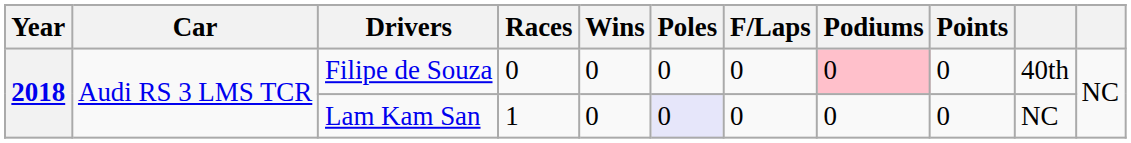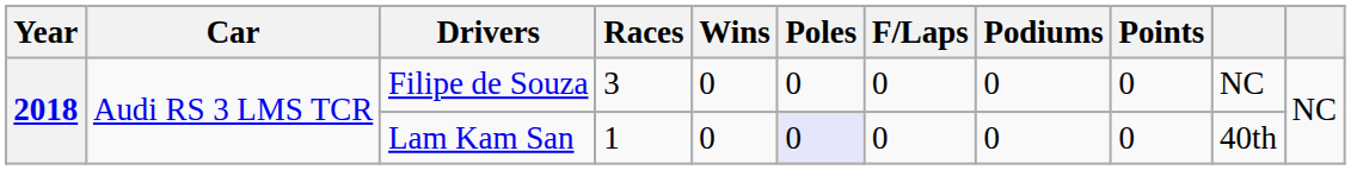 <table class="wikitable" style="font-size:85%">
 <tr>
 <th>Year</th>
 <th>Car</th>
 <th>Drivers</th>
 <th>Races</th>
 <th>Wins</th>
 <th>Poles</th>
 <th>F/Laps</th>
 <th>Podiums</th>
 <th>Points</th>
 <th></th>
 <th></th>
 </tr>
 <tr>
 <th rowspan="2"><a href='#'>2018</a></th>
 <td rowspan="2"><a href='#'>Audi RS 3 LMS TCR</a></td>
 <td> <a href='#'>Filipe de Souza</a></td>
+<td>3</td>
 <td>0</td>
 <td>0</td>
 <td>0</td>
 <td>0</td>
-<td style="background: pink;">0</td>
 <td>0</td>
-<td>40th</td>
+<td>NC</td>
 <td rowspan="2">NC</td>
 </tr>
 <tr>
 <td> <a href='#'>Lam Kam San</a></td>
 <td>1</td>
 <td>0</td>
 <td style="background: lavender;">0</td>
 <td>0</td>
 <td>0</td>
 <td>0</td>
-<td>NC</td>
+<td>40th</td>
 </tr>
 </table>
